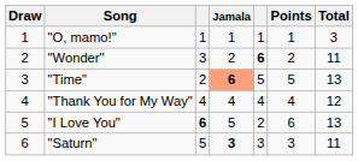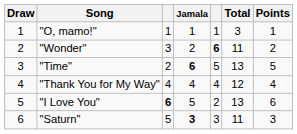 <table class="wikitable collapsible" style="float:right; margin:10px; text-align:center;">
 <tr>
 <th>Draw</th>
 <th>Song</th>
 <th><small></small></th>
 <th><small>Jamala</small></th>
 <th><small></small></th>
+<th>Total</th>
 <th>Points</th>
-<th>Total</th>
 </tr>
 <tr>
 <td>1</td>
 <td align="left">"O, mamo!"</td>
 <td>1</td>
 <td>1</td>
 <td>1</td>
+<td>3</td>
 <td>1</td>
-<td>3</td>
 </tr>
 <tr>
 <td>2</td>
 <td align="left">"Wonder"</td>
 <td>3</td>
 <td>2</td>
 <td><strong>6</strong></td>
+<td>11</td>
 <td>2</td>
-<td>11</td>
 </tr>
 <tr>
 <td>3</td>
 <td align="left">"Time"</td>
 <td>2</td>
-<td style="background: lightsalmon;"><strong>6</strong></td>
-<td>5</td>
+<td><strong>6</strong></td>
 <td>5</td>
 <td>13</td>
+<td>5</td>
 </tr>
 <tr>
 <td>4</td>
 <td align="left">"Thank You for My Way"</td>
 <td>4</td>
 <td>4</td>
 <td>4</td>
+<td>12</td>
 <td>4</td>
-<td>12</td>
 </tr>
 <tr>
 <td>5</td>
 <td align="left">"I Love You"</td>
 <td><strong>6</strong></td>
 <td>5</td>
 <td>2</td>
+<td>13</td>
 <td>6</td>
-<td>13</td>
 </tr>
 <tr>
 <td>6</td>
 <td align="left">"Saturn"</td>
 <td>5</td>
 <td><strong>3</strong></td>
 <td>3</td>
+<td>11</td>
 <td>3</td>
-<td>11</td>
 </tr>
 </table>
